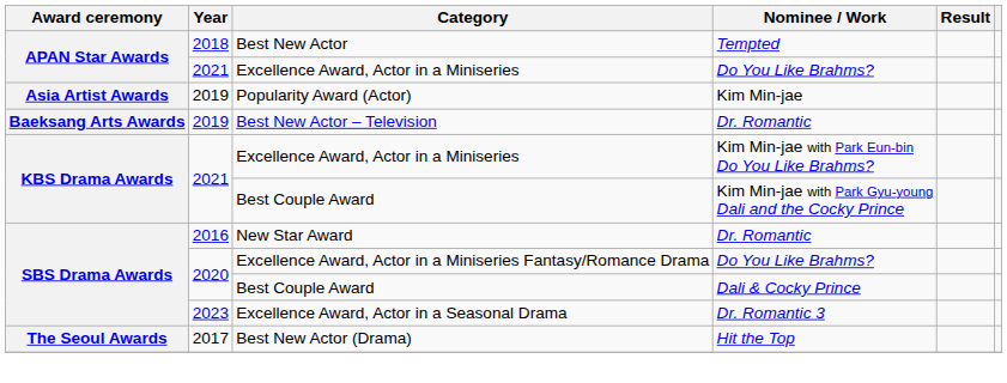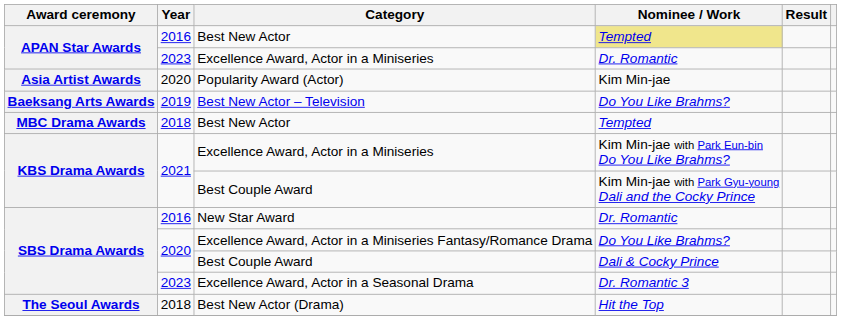 <table class="wikitable plainrowheaders sortable">
 <tr>
 <th scope="col">Award ceremony</th>
 <th scope="col">Year</th>
 <th scope="col">Category</th>
 <th scope="col">Nominee / Work</th>
 <th scope="col">Result</th>
 <th scope="col" class="unsortable"></th>
 </tr>
 <tr>
 <th scope="row"  rowspan="2"><a href='#'>APAN Star Awards</a></th>
-<td style="text-align:center" rowspan="1"><a href='#'>2018</a></td>
+<td style="text-align:center" rowspan="1"><a href='#'>2016</a></td>
 <td>Best New Actor</td>
-<td rowspan="1"><em><a href='#'>Tempted</a></em></td>
+<td rowspan="1" style="background: khaki;"><em><a href='#'>Tempted</a></em></td>
 <td></td>
 <td style="text-align:center"></td>
 </tr>
 <tr>
-<td style="text-align:center"><a href='#'>2021</a></td>
+<td style="text-align:center"><a href='#'>2023</a></td>
 <td>Excellence Award, Actor in a Miniseries</td>
-<td><em><a href='#'>Do You Like Brahms?</a></em></td>
+<td rowspan="1"><em><a href='#'>Dr. Romantic</a></em></td>
 <td></td>
 <td style="text-align:center"></td>
 </tr>
 <tr>
 <th scope="row"  rowspan="1"><a href='#'>Asia Artist Awards</a></th>
-<td style="text-align:center" rowspan="1">2019</td>
+<td style="text-align:center" rowspan="1">2020</td>
 <td>Popularity Award (Actor)</td>
 <td>Kim Min-jae</td>
 <td></td>
 <td style="text-align:center"></td>
 </tr>
 <tr>
 <th scope="row"  rowspan="1"><a href='#'>Baeksang Arts Awards</a></th>
 <td style="text-align:center" rowspan="1"><a href='#'>2019</a></td>
 <td><a href='#'>Best New Actor – Television</a></td>
-<td rowspan="1"><em><a href='#'>Dr. Romantic</a></em></td>
+<td><em><a href='#'>Do You Like Brahms?</a></em></td>
 <td></td>
 <td style="text-align:center"></td>
+</tr>
+<tr>
+<th scope="row"  rowspan="1"><a href='#'>MBC Drama Awards</a></th>
+<td style="text-align:center" rowspan="1"><a href='#'>2018</a></td>
+<td>Best New Actor</td>
+<td><em><a href='#'>Tempted</a></em></td>
+<td></td>
+<td style="text-align:center" rowspan="1"></td>
 </tr>
 <tr>
 <th scope="row"  rowspan="2"><a href='#'>KBS Drama Awards</a></th>
 <td style="text-align:center" rowspan="2"><a href='#'>2021</a></td>
 <td>Excellence Award, Actor in a Miniseries</td>
 <td>Kim Min-jae <small>with <a href='#'>Park Eun-bin</a></small> <br> <em><a href='#'>Do You Like Brahms?</a></em></td>
 <td></td>
 <td style="text-align:center"></td>
 </tr>
 <tr>
 <td>Best Couple Award</td>
 <td>Kim Min-jae <small>with <a href='#'>Park Gyu-young</a></small><br><em><a href='#'>Dali and the Cocky Prince</a></em></td>
 <td></td>
 <td style="text-align:center"></td>
 </tr>
 <tr>
 <th scope="row"  rowspan="4"><a href='#'>SBS Drama Awards</a></th>
 <td style="text-align:center" rowspan="1"><a href='#'>2016</a></td>
 <td>New Star Award</td>
 <td rowspan="1"><em><a href='#'>Dr. Romantic</a></em></td>
 <td></td>
 <td style="text-align:center" rowspan="1"></td>
 </tr>
 <tr>
 <td style="text-align:center" rowspan="2"><a href='#'>2020</a></td>
 <td>Excellence Award, Actor in a Miniseries Fantasy/Romance Drama</td>
 <td rowspan="1"><em><a href='#'>Do You Like Brahms?</a></em></td>
 <td></td>
 <td style="text-align:center"></td>
 </tr>
 <tr>
 <td>Best Couple Award</td>
 <td><em><a href='#'>Dali & Cocky Prince</a></em></td>
 <td></td>
 <td style="text-align:center"></td>
 </tr>
 <tr>
 <td style="text-align:center" rowspan="1"><a href='#'>2023</a></td>
 <td>Excellence Award, Actor in a Seasonal Drama</td>
 <td><em><a href='#'>Dr. Romantic 3</a></em></td>
 <td></td>
 <td style="text-align:center"></td>
 </tr>
 <tr>
 <th scope="row"><a href='#'>The Seoul Awards</a></th>
-<td style="text-align:center">2017</td>
+<td style="text-align:center">2018</td>
 <td>Best New Actor (Drama)</td>
 <td><em><a href='#'>Hit the Top</a></em></td>
 <td></td>
 <td style="text-align:center"></td>
 </tr>
 <tr>
 </tr>
 </table>
